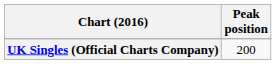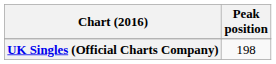 <table class="wikitable sortable plainrowheaders" style="text-align:center">
 <tr>
 <th scope="col">Chart (2016)</th>
 <th scope="col">Peak<br> position</th>
 </tr>
 <tr>
 </tr>
 <tr>
 </tr>
 <tr>
 </tr>
 <tr>
 </tr>
 <tr>
 </tr>
 <tr>
 </tr>
 <tr>
 <th scope="row"><a href='#'>UK Singles</a> (Official Charts Company)</th>
-<td>200</td>
+<td>198</td>
 </tr>
 </table>
